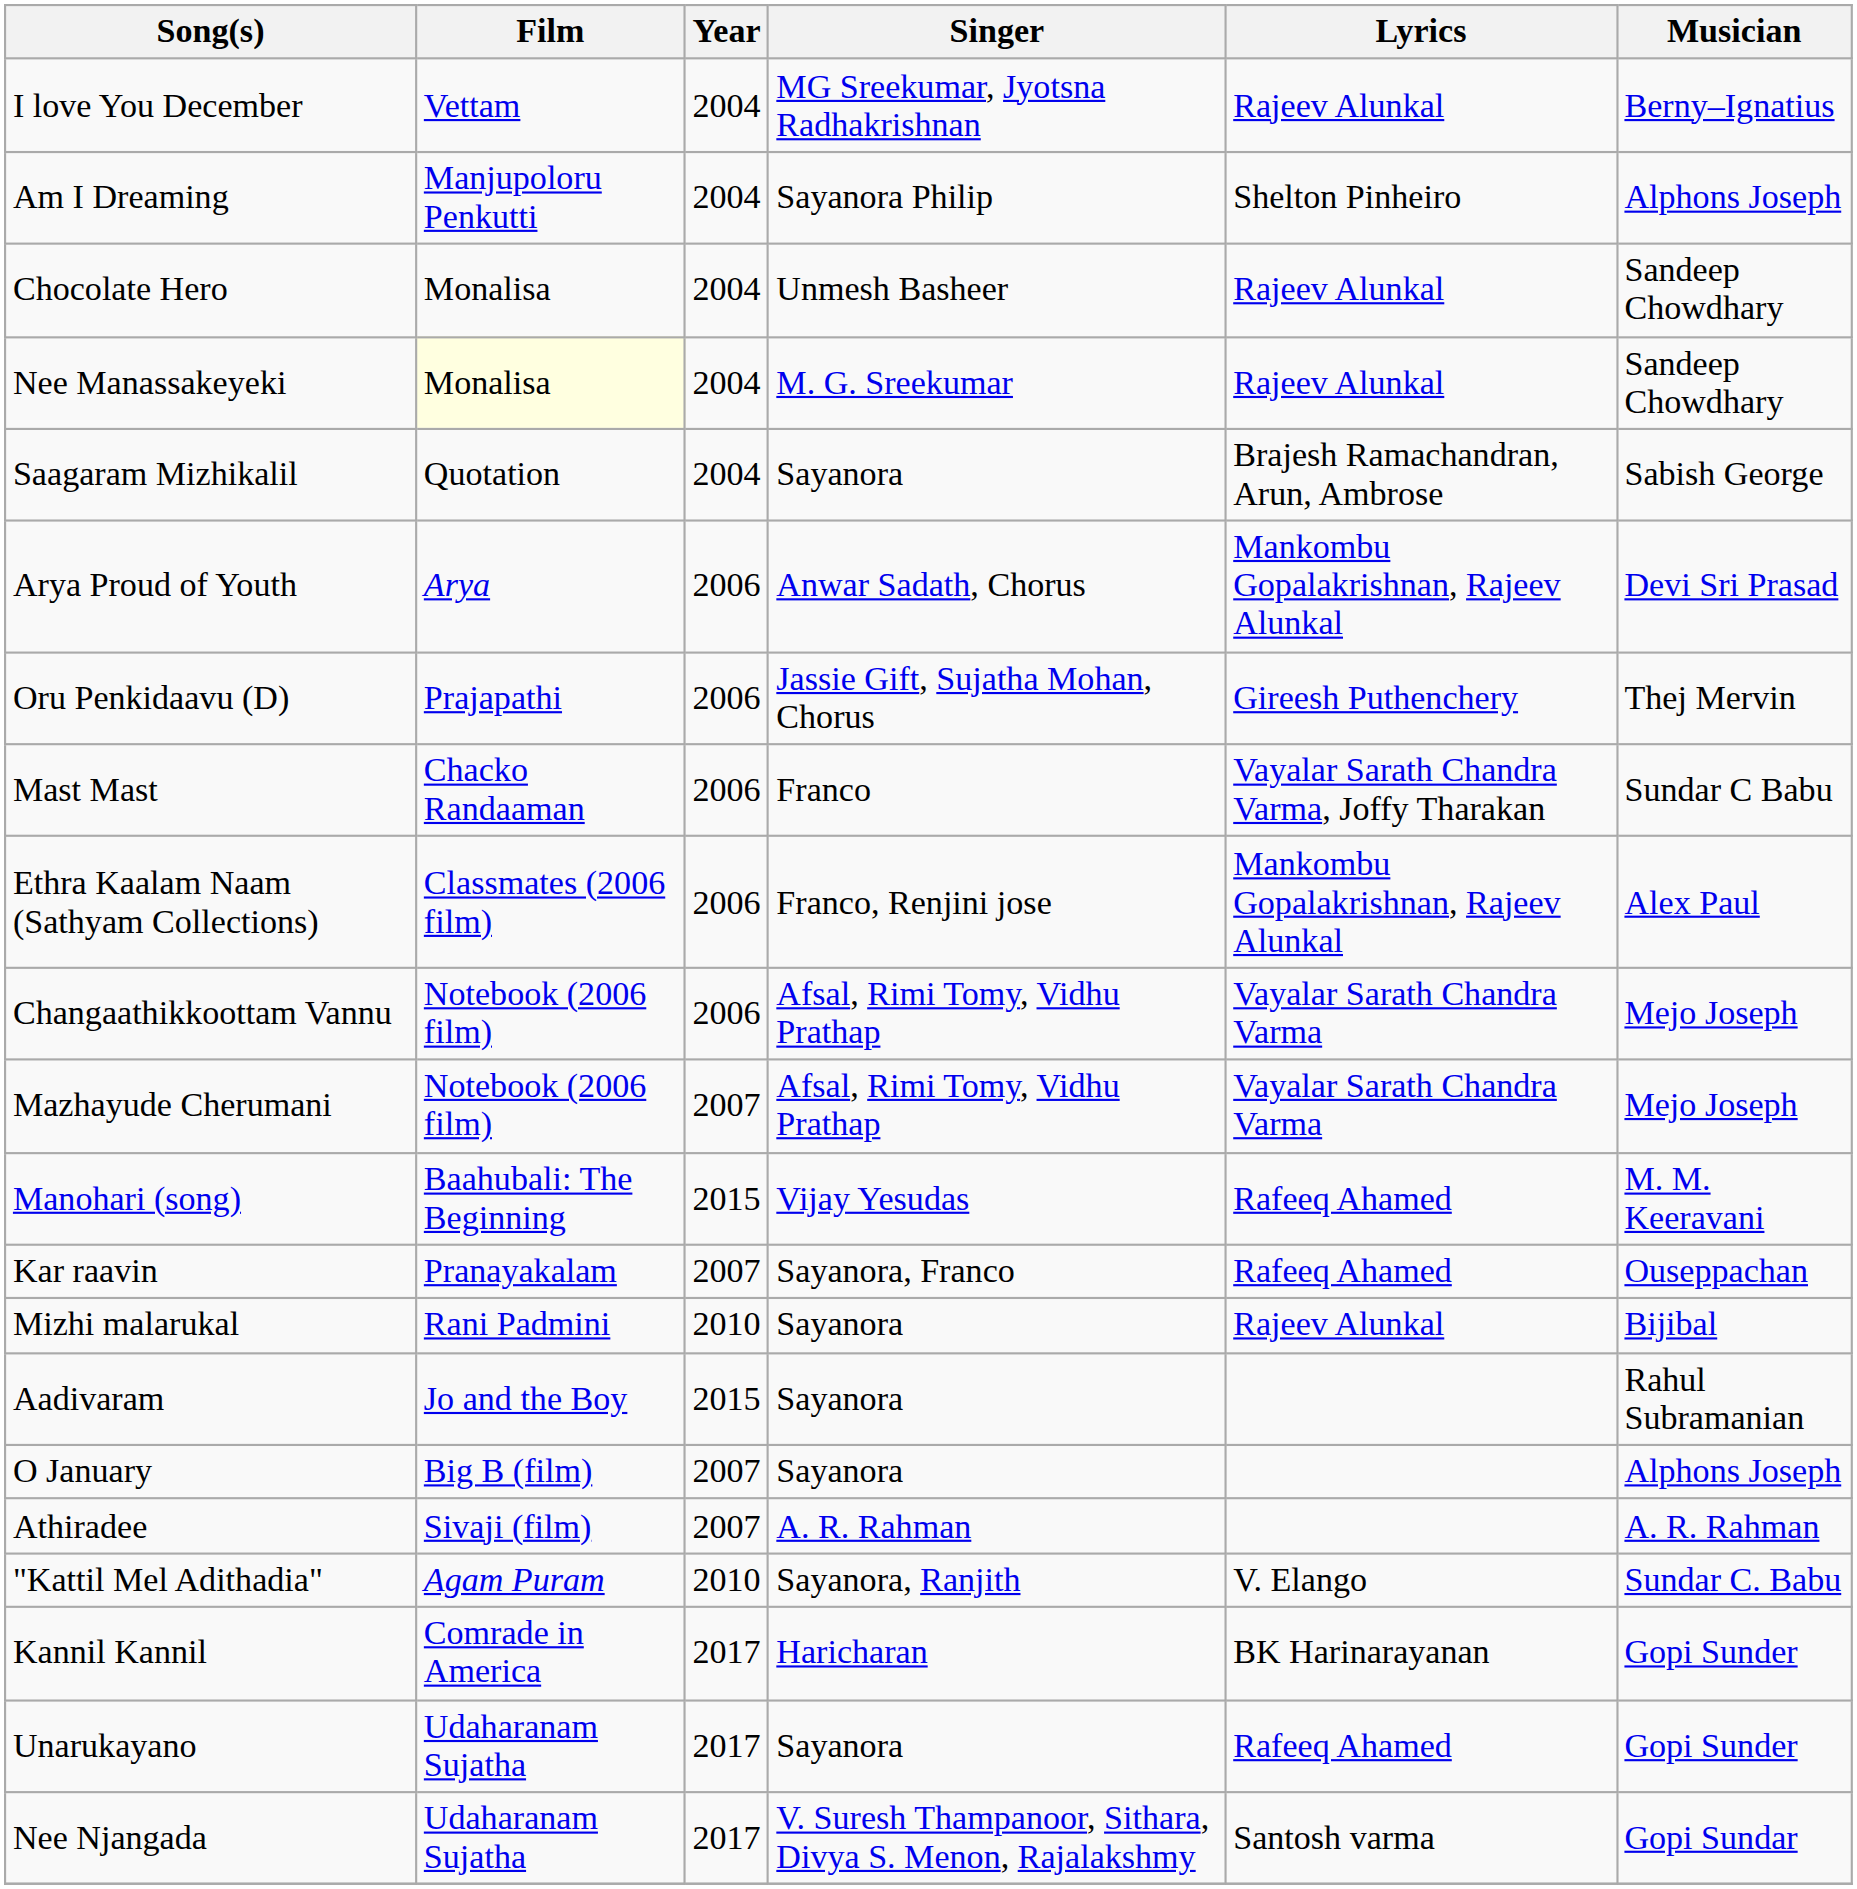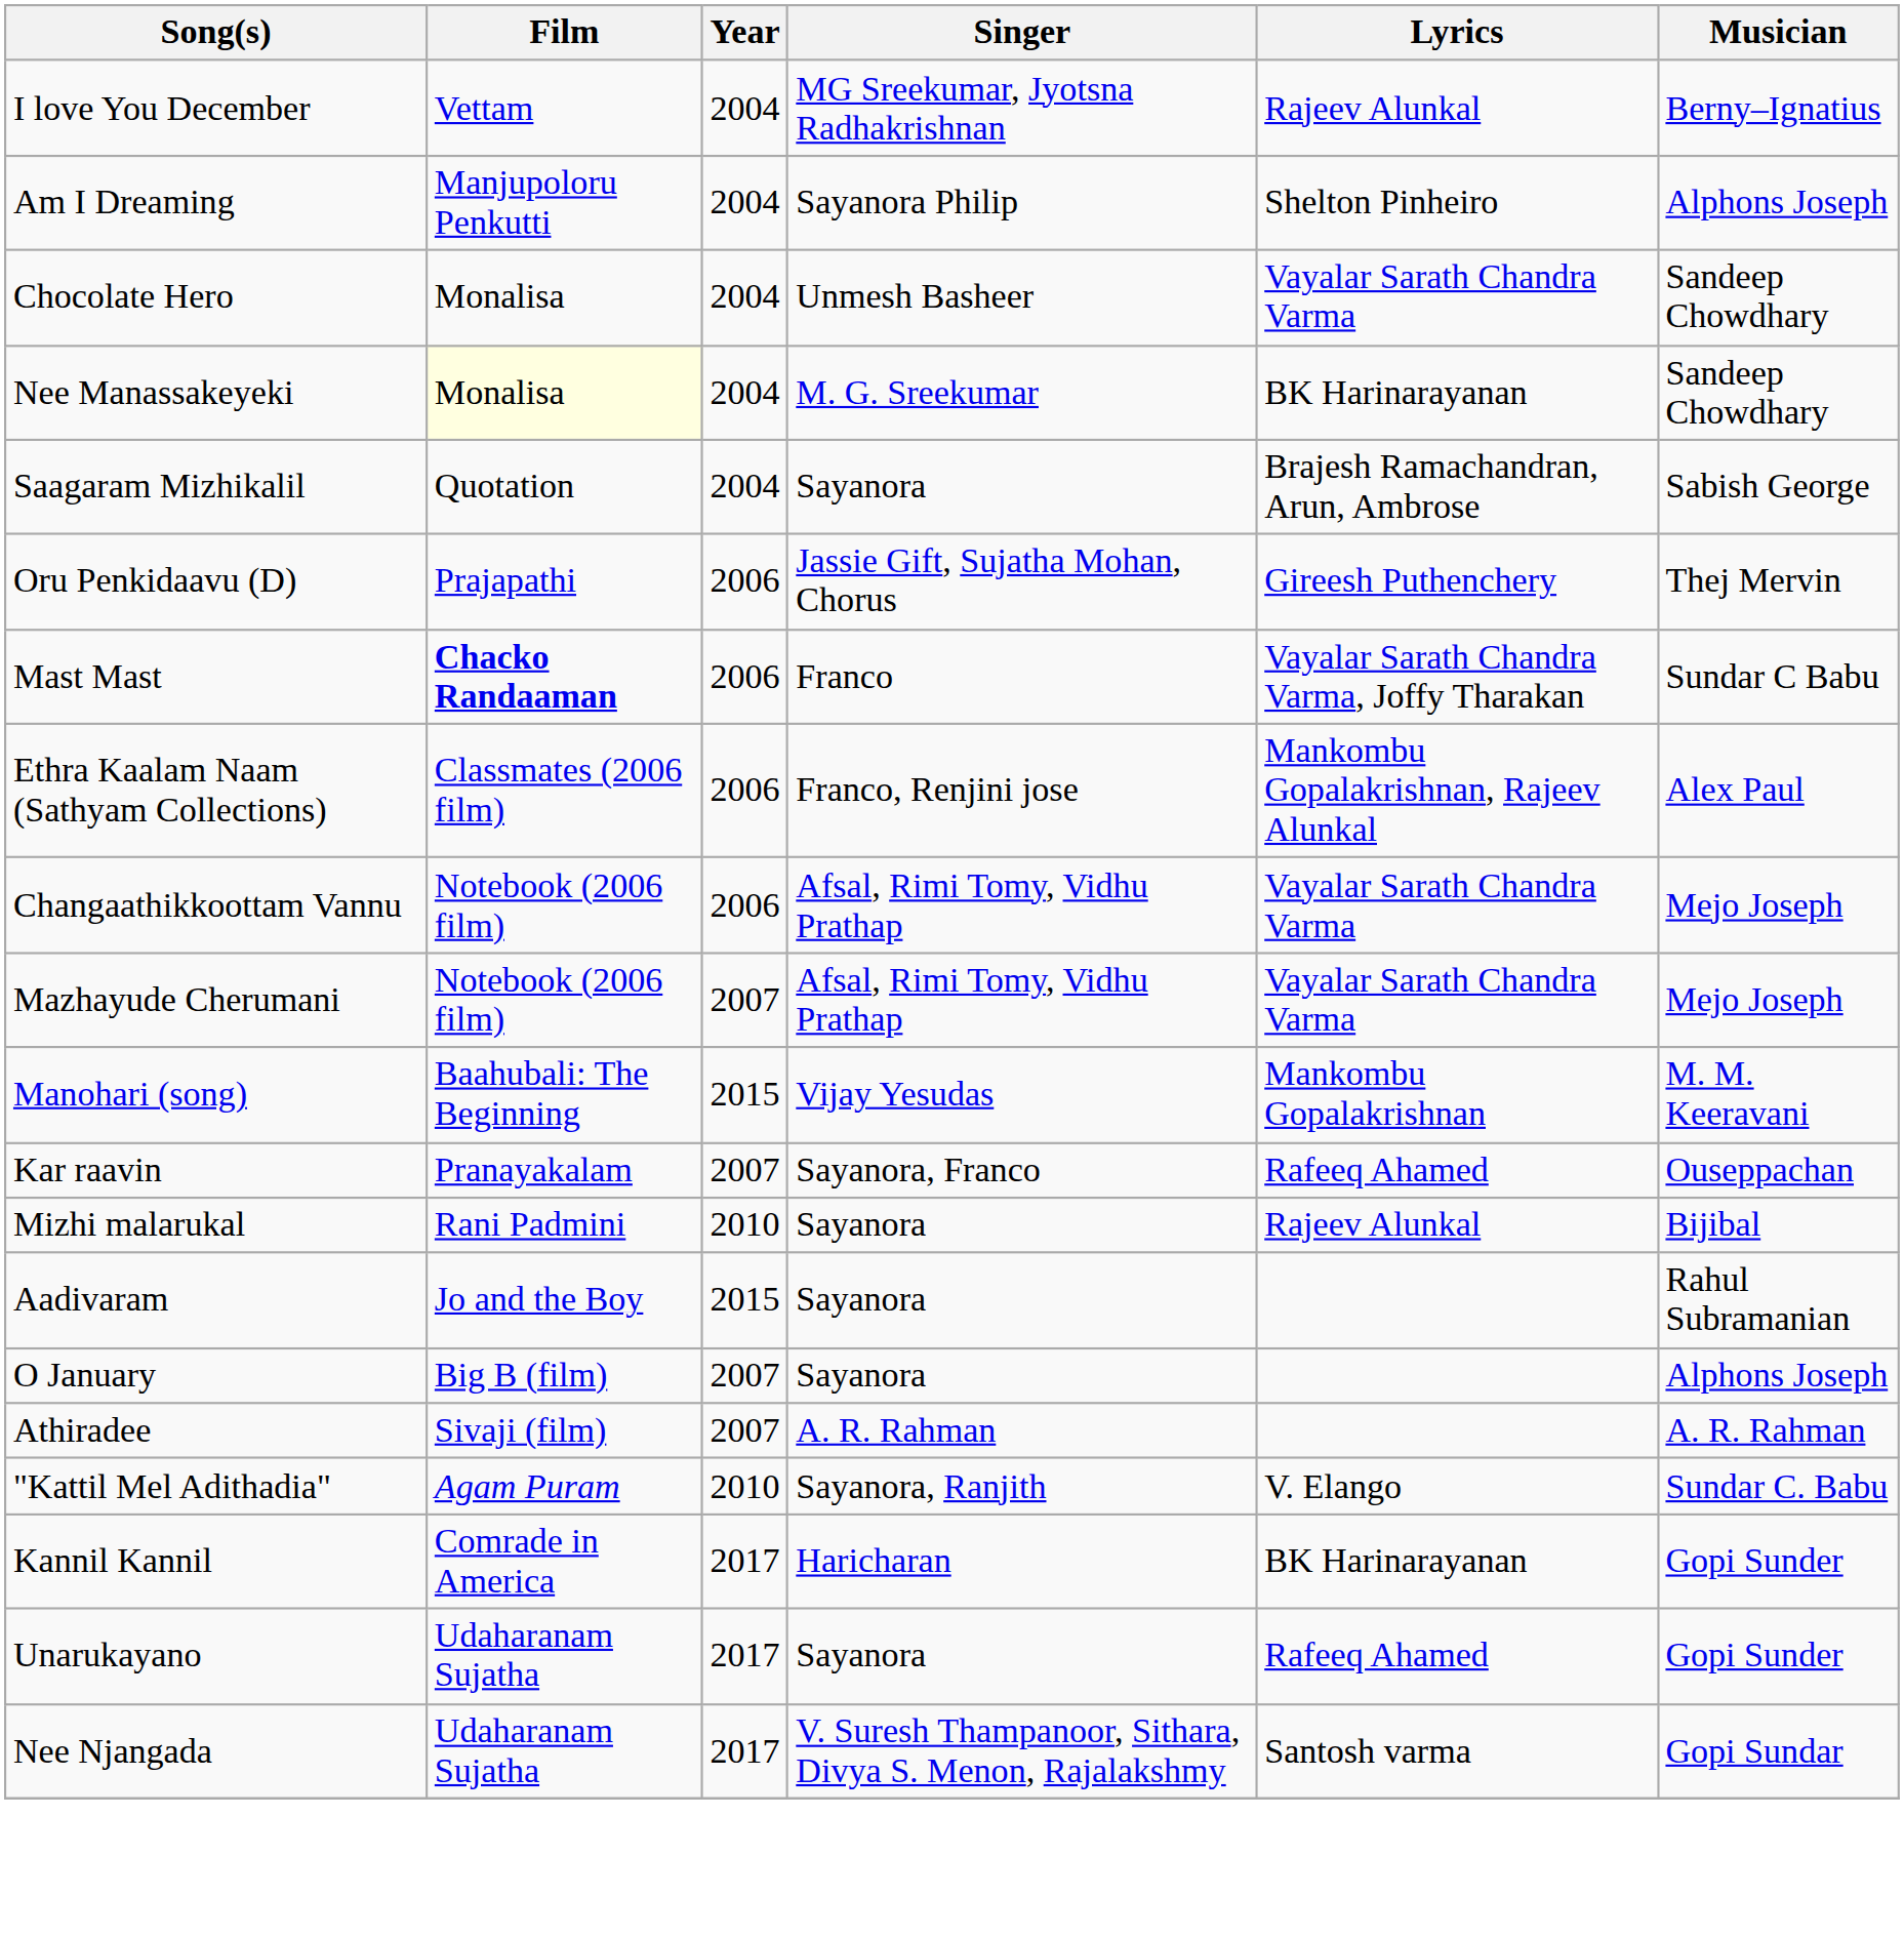 <table class="wikitable sortable">
 <tr>
 <th>Song(s)</th>
 <th>Film</th>
 <th>Year</th>
 <th>Singer</th>
 <th>Lyrics</th>
 <th>Musician</th>
 </tr>
 <tr>
 <td>I love You December</td>
 <td><a href='#'>Vettam</a></td>
 <td>2004</td>
 <td><a href='#'>MG Sreekumar</a>, <a href='#'>Jyotsna Radhakrishnan</a></td>
 <td><a href='#'>Rajeev Alunkal</a></td>
 <td><a href='#'>Berny–Ignatius</a></td>
 </tr>
 <tr>
 <td>Am I Dreaming</td>
 <td><a href='#'>Manjupoloru Penkutti</a></td>
 <td>2004</td>
 <td>Sayanora Philip</td>
 <td>Shelton Pinheiro</td>
 <td><a href='#'>Alphons Joseph</a></td>
 </tr>
 <tr>
 <td>Chocolate Hero</td>
 <td>Monalisa</td>
 <td>2004</td>
 <td>Unmesh Basheer</td>
-<td><a href='#'>Rajeev Alunkal</a></td>
+<td><a href='#'>Vayalar Sarath Chandra Varma</a></td>
 <td>Sandeep Chowdhary</td>
 </tr>
 <tr>
 <td>Nee Manassakeyeki</td>
 <td style="background: lightyellow;">Monalisa</td>
 <td>2004</td>
 <td><a href='#'>M. G. Sreekumar</a></td>
-<td><a href='#'>Rajeev Alunkal</a></td>
+<td>BK Harinarayanan</td>
 <td>Sandeep Chowdhary</td>
 </tr>
 <tr>
 <td>Saagaram Mizhikalil</td>
 <td>Quotation</td>
 <td>2004</td>
 <td>Sayanora</td>
 <td>Brajesh Ramachandran, Arun, Ambrose</td>
 <td>Sabish George</td>
 </tr>
 <tr>
-<td>Arya Proud of Youth</td>
-<td><em><a href='#'>Arya</a></em></td>
-<td>2006</td>
-<td><a href='#'>Anwar Sadath</a>, Chorus</td>
-<td><a href='#'>Mankombu Gopalakrishnan</a>, <a href='#'>Rajeev Alunkal</a></td>
-<td><a href='#'>Devi Sri Prasad</a></td>
-</tr>
-<tr>
 <td>Oru Penkidaavu (D)</td>
 <td><a href='#'>Prajapathi</a></td>
 <td>2006</td>
 <td><a href='#'>Jassie Gift</a>, <a href='#'>Sujatha Mohan</a>, Chorus</td>
 <td><a href='#'>Gireesh Puthenchery</a></td>
 <td>Thej Mervin</td>
 </tr>
 <tr>
 <td>Mast Mast</td>
-<td><a href='#'>Chacko Randaaman</a></td>
+<td><strong><a href='#'>Chacko Randaaman</a></strong></td>
 <td>2006</td>
 <td>Franco</td>
 <td><a href='#'>Vayalar Sarath Chandra Varma</a>, Joffy Tharakan</td>
 <td>Sundar C Babu</td>
 </tr>
 <tr>
 <td>Ethra Kaalam Naam (Sathyam Collections)</td>
 <td><a href='#'>Classmates (2006 film)</a></td>
 <td>2006</td>
 <td>Franco, Renjini jose</td>
 <td><a href='#'>Mankombu Gopalakrishnan</a>, <a href='#'>Rajeev Alunkal</a></td>
 <td><a href='#'>Alex Paul</a></td>
 </tr>
 <tr>
 <td>Changaathikkoottam Vannu</td>
 <td><a href='#'>Notebook (2006 film)</a></td>
 <td>2006</td>
 <td><a href='#'>Afsal</a>, <a href='#'>Rimi Tomy</a>, <a href='#'>Vidhu Prathap</a></td>
 <td><a href='#'>Vayalar Sarath Chandra Varma</a></td>
 <td><a href='#'>Mejo Joseph</a></td>
 </tr>
 <tr>
 <td>Mazhayude Cherumani</td>
 <td><a href='#'>Notebook (2006 film)</a></td>
 <td>2007</td>
 <td><a href='#'>Afsal</a>, <a href='#'>Rimi Tomy</a>, <a href='#'>Vidhu Prathap</a></td>
 <td><a href='#'>Vayalar Sarath Chandra Varma</a></td>
 <td><a href='#'>Mejo Joseph</a></td>
 </tr>
 <tr>
 <td><a href='#'>Manohari (song)</a></td>
 <td><a href='#'>Baahubali: The Beginning</a></td>
 <td>2015</td>
 <td><a href='#'>Vijay Yesudas</a></td>
-<td><a href='#'>Rafeeq Ahamed</a></td>
+<td><a href='#'>Mankombu Gopalakrishnan</a></td>
 <td><a href='#'>M. M. Keeravani</a></td>
 </tr>
 <tr>
 <td>Kar raavin</td>
 <td><a href='#'>Pranayakalam</a></td>
 <td>2007</td>
 <td>Sayanora, Franco</td>
 <td><a href='#'>Rafeeq Ahamed</a></td>
 <td><a href='#'>Ouseppachan</a></td>
 </tr>
 <tr>
 <td>Mizhi malarukal</td>
 <td><a href='#'>Rani Padmini</a></td>
 <td>2010</td>
 <td>Sayanora</td>
 <td><a href='#'>Rajeev Alunkal</a></td>
 <td><a href='#'>Bijibal</a></td>
 </tr>
 <tr>
 <td>Aadivaram</td>
 <td><a href='#'>Jo and the Boy</a></td>
 <td>2015</td>
 <td>Sayanora</td>
 <td></td>
 <td>Rahul Subramanian</td>
 </tr>
 <tr>
 <td>O January</td>
 <td><a href='#'>Big B (film)</a></td>
 <td>2007</td>
 <td>Sayanora</td>
 <td></td>
 <td><a href='#'>Alphons Joseph</a></td>
 </tr>
 <tr>
 <td>Athiradee</td>
 <td><a href='#'>Sivaji (film)</a></td>
 <td>2007</td>
 <td><a href='#'>A. R. Rahman</a></td>
 <td></td>
 <td><a href='#'>A. R. Rahman</a></td>
 </tr>
 <tr>
 <td>"Kattil Mel Adithadia"</td>
 <td><em><a href='#'>Agam Puram</a></em></td>
 <td>2010</td>
 <td>Sayanora, <a href='#'>Ranjith</a></td>
 <td>V. Elango</td>
 <td><a href='#'>Sundar C. Babu</a></td>
 </tr>
 <tr>
 <td>Kannil Kannil</td>
 <td><a href='#'>Comrade in America</a></td>
 <td>2017</td>
 <td><a href='#'>Haricharan</a></td>
 <td>BK Harinarayanan</td>
 <td><a href='#'>Gopi Sunder</a></td>
 </tr>
 <tr>
 <td>Unarukayano</td>
 <td><a href='#'>Udaharanam Sujatha</a></td>
 <td>2017</td>
 <td>Sayanora</td>
 <td><a href='#'>Rafeeq Ahamed</a></td>
 <td><a href='#'>Gopi Sunder</a></td>
 </tr>
 <tr>
 <td>Nee Njangada</td>
 <td><a href='#'>Udaharanam Sujatha</a></td>
 <td>2017</td>
 <td><a href='#'>V. Suresh Thampanoor</a>, <a href='#'>Sithara</a>, <a href='#'>Divya S. Menon</a>, <a href='#'>Rajalakshmy</a></td>
 <td>Santosh varma</td>
 <td><a href='#'>Gopi Sundar</a></td>
 </tr>
 <tr>
 </tr>
 </table>
